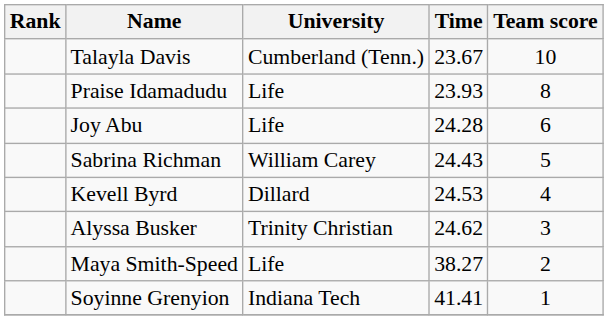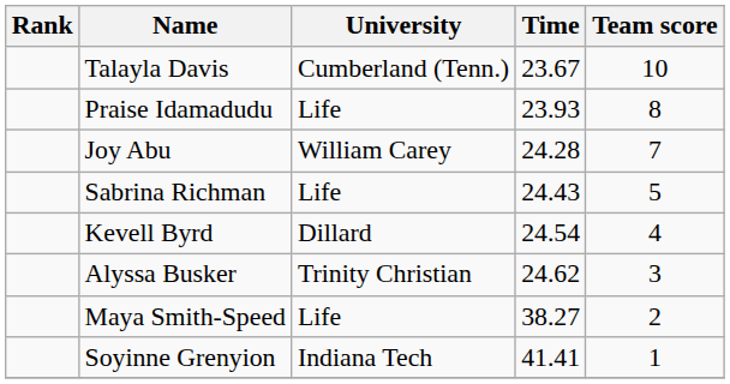 <table class="wikitable sortable" style="text-align:center">
 <tr>
 <th>Rank</th>
 <th>Name</th>
 <th>University</th>
 <th>Time</th>
 <th>Team score</th>
 </tr>
 <tr>
 <td></td>
 <td align=left>Talayla Davis</td>
 <td align="left">Cumberland (Tenn.)</td>
 <td>23.67</td>
 <td>10</td>
 </tr>
 <tr>
 <td></td>
 <td align=left>Praise Idamadudu</td>
 <td align="left">Life</td>
 <td>23.93</td>
 <td>8</td>
 </tr>
 <tr>
 <td></td>
 <td align=left>Joy Abu</td>
-<td align="left">Life</td>
+<td align="left">William Carey</td>
 <td>24.28</td>
-<td>6</td>
+<td>7</td>
 </tr>
 <tr>
 <td></td>
 <td align=left>Sabrina Richman</td>
-<td align="left">William Carey</td>
+<td align="left">Life</td>
 <td>24.43</td>
 <td>5</td>
 </tr>
 <tr>
 <td></td>
 <td align=left>Kevell Byrd</td>
 <td align="left">Dillard</td>
-<td>24.53</td>
+<td>24.54</td>
 <td>4</td>
 </tr>
 <tr>
 <td></td>
 <td align=left>Alyssa Busker</td>
 <td align="left">Trinity Christian</td>
 <td>24.62</td>
 <td>3</td>
 </tr>
 <tr>
 <td></td>
 <td align=left>Maya Smith-Speed</td>
 <td align="left">Life</td>
 <td>38.27</td>
 <td>2</td>
 </tr>
 <tr>
 <td></td>
 <td align=left>Soyinne Grenyion</td>
 <td align="left">Indiana Tech</td>
 <td>41.41</td>
 <td>1</td>
 </tr>
 <tr>
 </tr>
 </table>
